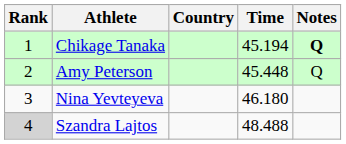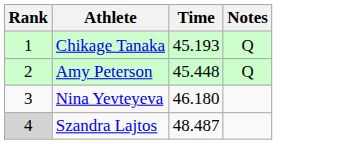 <table class="wikitable sortable" style="text-align:center">
 <tr>
 <th>Rank</th>
 <th>Athlete</th>
-<th>Country</th>
 <th>Time</th>
 <th>Notes</th>
 </tr>
 <tr bgcolor=ccffcc>
 <td>1</td>
 <td align=left><a href='#'>Chikage Tanaka</a></td>
-<td align=left></td>
-<td>45.194</td>
-<td><strong>Q</strong></td>
+<td>45.193</td>
+<td>Q</td>
 </tr>
 <tr bgcolor=ccffcc>
 <td>2</td>
 <td align=left><a href='#'>Amy Peterson</a></td>
-<td align=left></td>
 <td>45.448</td>
 <td>Q</td>
 </tr>
 <tr>
 <td>3</td>
 <td align=left><a href='#'>Nina Yevteyeva</a></td>
-<td align=left></td>
 <td>46.180</td>
 <td></td>
 </tr>
 <tr>
 <td style="background: lightgrey;">4</td>
 <td align=left><a href='#'>Szandra Lajtos</a></td>
-<td align=left></td>
-<td>48.488</td>
+<td>48.487</td>
 <td></td>
 </tr>
 </table>
